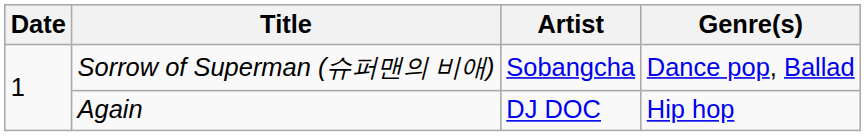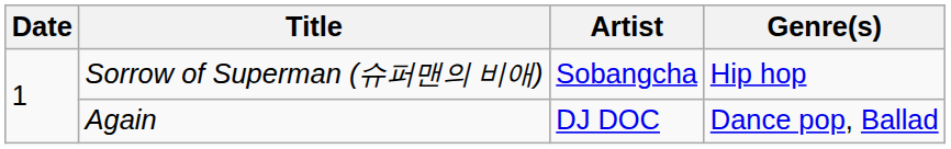 <table class="wikitable" style="text-align: left;">
 <tr>
 <th>Date</th>
 <th>Title</th>
 <th>Artist</th>
 <th>Genre(s)</th>
 </tr>
 <tr>
 <td rowspan="2">1</td>
 <td><em>Sorrow of Superman (슈퍼맨의 비애)</em></td>
 <td><a href='#'>Sobangcha</a></td>
-<td><a href='#'>Dance pop</a>, <a href='#'>Ballad</a></td>
+<td><a href='#'>Hip hop</a></td>
 </tr>
 <tr>
 <td><em>Again</em></td>
 <td><a href='#'>DJ DOC</a></td>
-<td><a href='#'>Hip hop</a></td>
+<td><a href='#'>Dance pop</a>, <a href='#'>Ballad</a></td>
 </tr>
 </table>
